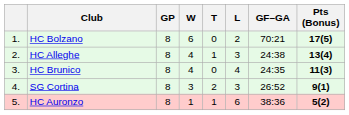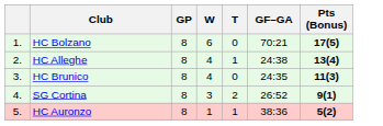 <table class="wikitable">
 <tr>
 <th width="30"></th>
 <th width="200">Club</th>
 <th width="30">GP</th>
 <th width="30">W</th>
 <th width="30">T</th>
-<th width="30">L</th>
 <th width="70">GF–GA</th>
 <th width="70">Pts (Bonus)</th>
 </tr>
 <tr bgcolor="#e6fae6" align="center">
 <td>1.</td>
 <td align="left"><a href='#'>HC Bolzano</a></td>
 <td>8</td>
 <td>6</td>
 <td>0</td>
-<td>2</td>
 <td>70:21</td>
 <td><strong>17(5)</strong></td>
 </tr>
 <tr bgcolor="#e6fae6" align="center">
 <td>2.</td>
 <td align="left"><a href='#'>HC Alleghe</a></td>
 <td>8</td>
 <td>4</td>
 <td>1</td>
-<td>3</td>
 <td>24:38</td>
 <td><strong>13(4)</strong></td>
 </tr>
 <tr bgcolor="#e6fae6" align="center">
 <td>3.</td>
 <td align="left"><a href='#'>HC Brunico</a></td>
 <td>8</td>
 <td>4</td>
 <td>0</td>
-<td>4</td>
 <td>24:35</td>
 <td><strong>11(3)</strong></td>
 </tr>
 <tr bgcolor="#e6fae6" align="center">
 <td>4.</td>
 <td align="left"><a href='#'>SG Cortina</a></td>
 <td>8</td>
 <td>3</td>
 <td>2</td>
-<td>3</td>
 <td>26:52</td>
 <td><strong>9(1)</strong></td>
 </tr>
 <tr bgcolor="#FFCCCC" align="center">
 <td>5.</td>
 <td align="left"><a href='#'>HC Auronzo</a></td>
 <td>8</td>
 <td>1</td>
 <td>1</td>
-<td>6</td>
 <td>38:36</td>
 <td><strong>5(2)</strong></td>
 </tr>
 </table>
